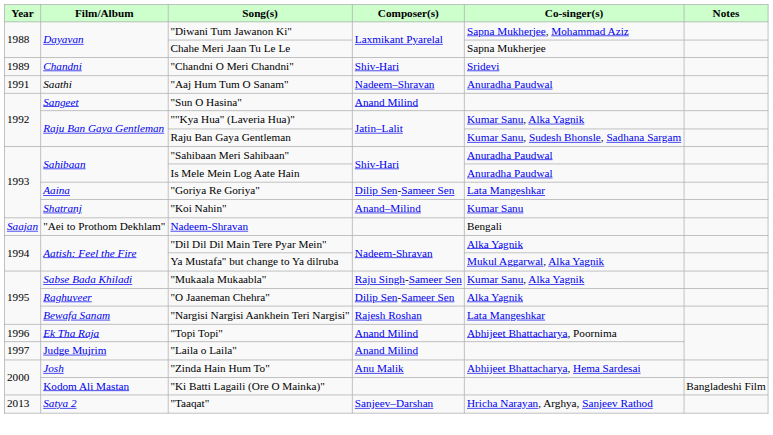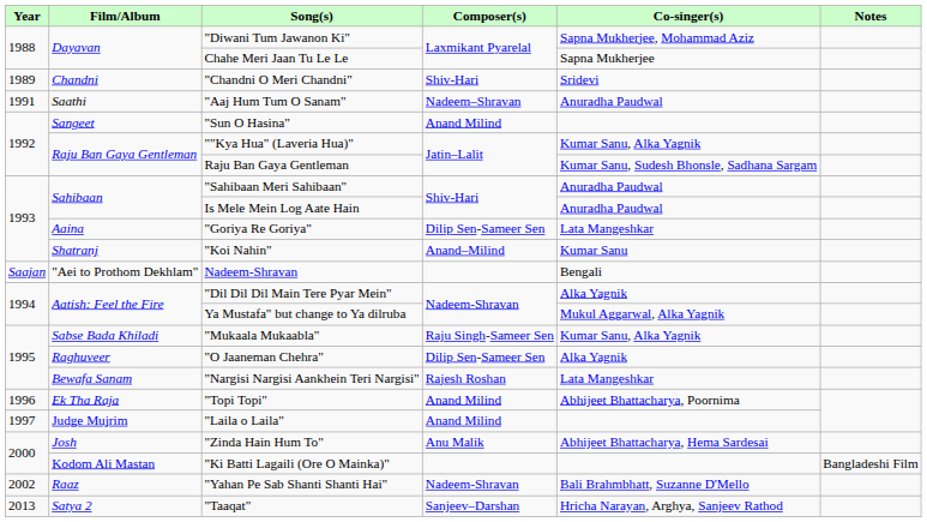 <table class="wikitable sortable">
 <tr style="background:#cfc; text-align:center;">
 <td><strong>Year</strong></td>
 <td><strong>Film/Album</strong></td>
 <td><strong>Song(s)</strong></td>
 <td><strong>Composer(s)</strong></td>
 <td><strong>Co-singer(s)</strong></td>
 <td><strong>Notes</strong></td>
 </tr>
 <tr>
 <td rowspan="2">1988</td>
 <td rowspan="2"><em><a href='#'>Dayavan</a></em></td>
 <td>"Diwani Tum Jawanon Ki"</td>
 <td rowspan="2"><a href='#'>Laxmikant Pyarelal</a></td>
 <td><a href='#'>Sapna Mukherjee</a>, <a href='#'>Mohammad Aziz</a></td>
 <td></td>
 </tr>
 <tr>
 <td>Chahe Meri Jaan Tu Le Le</td>
 <td>Sapna Mukherjee</td>
 <td></td>
 </tr>
 <tr>
 <td rowspan="1">1989</td>
 <td><em><a href='#'>Chandni</a></em></td>
 <td>"Chandni O Meri Chandni"</td>
 <td><a href='#'>Shiv-Hari</a></td>
 <td><a href='#'>Sridevi</a></td>
 <td></td>
 </tr>
 <tr>
 <td rowspan="1">1991</td>
 <td><em>Saathi</em></td>
 <td>"Aaj Hum Tum O Sanam"</td>
 <td><a href='#'>Nadeem–Shravan</a></td>
 <td><a href='#'>Anuradha Paudwal</a></td>
 <td></td>
 </tr>
 <tr>
 <td rowspan="3">1992</td>
 <td><em><a href='#'>Sangeet</a></em></td>
 <td>"Sun O Hasina"</td>
 <td><a href='#'>Anand Milind</a></td>
 <td></td>
 <td></td>
 </tr>
 <tr>
 <td rowspan="2"><em><a href='#'>Raju Ban Gaya Gentleman</a></em></td>
 <td>""Kya Hua" (Laveria Hua)"</td>
 <td rowspan="2"><a href='#'>Jatin–Lalit</a></td>
 <td><a href='#'>Kumar Sanu</a>, <a href='#'>Alka Yagnik</a></td>
 <td></td>
 </tr>
 <tr>
 <td>Raju Ban Gaya Gentleman</td>
 <td><a href='#'>Kumar Sanu</a>, <a href='#'>Sudesh Bhonsle</a>, <a href='#'>Sadhana Sargam</a></td>
 <td></td>
 </tr>
 <tr>
 <td rowspan="4">1993</td>
 <td rowspan="2"><em><a href='#'>Sahibaan</a></em></td>
 <td>"Sahibaan Meri Sahibaan"</td>
 <td rowspan="2"><a href='#'>Shiv-Hari</a></td>
 <td><a href='#'>Anuradha Paudwal</a></td>
 <td></td>
 </tr>
 <tr>
 <td>Is Mele Mein Log Aate Hain</td>
 <td><a href='#'>Anuradha Paudwal</a></td>
 <td></td>
 </tr>
 <tr>
 <td><em><a href='#'>Aaina</a></em></td>
 <td>"Goriya Re Goriya"</td>
 <td><a href='#'>Dilip Sen</a>-<a href='#'>Sameer Sen</a></td>
 <td><a href='#'>Lata Mangeshkar</a></td>
 <td></td>
 </tr>
 <tr>
 <td><em><a href='#'>Shatranj</a></em></td>
 <td>"Koi Nahin"</td>
 <td><a href='#'>Anand–Milind</a></td>
 <td><a href='#'>Kumar Sanu</a></td>
 <td></td>
 </tr>
 <tr>
 <td><em><a href='#'>Saajan</a></em></td>
 <td>"Aei to Prothom Dekhlam"</td>
 <td><a href='#'>Nadeem-Shravan</a></td>
 <td></td>
 <td>Bengali</td>
 </tr>
 <tr>
 <td rowspan="2">1994</td>
 <td rowspan="2"><em><a href='#'>Aatish: Feel the Fire</a></em></td>
 <td>"Dil Dil Dil Main Tere Pyar Mein"</td>
 <td rowspan="2"><a href='#'>Nadeem-Shravan</a></td>
 <td><a href='#'>Alka Yagnik</a></td>
 <td></td>
 </tr>
 <tr>
 <td>Ya Mustafa" but change to Ya dilruba</td>
 <td><a href='#'>Mukul Aggarwal</a>, <a href='#'>Alka Yagnik</a></td>
 <td></td>
 </tr>
 <tr>
 <td rowspan="3">1995</td>
 <td><em><a href='#'>Sabse Bada Khiladi</a></em></td>
 <td>"Mukaala Mukaabla"</td>
 <td><a href='#'>Raju Singh</a>-<a href='#'>Sameer Sen</a></td>
 <td><a href='#'>Kumar Sanu</a>, <a href='#'>Alka Yagnik</a></td>
 <td></td>
 </tr>
 <tr>
 <td><em><a href='#'>Raghuveer</a></em></td>
 <td>"O Jaaneman Chehra"</td>
 <td><a href='#'>Dilip Sen</a>-<a href='#'>Sameer Sen</a></td>
 <td><a href='#'>Alka Yagnik</a></td>
 <td></td>
 </tr>
 <tr>
 <td><em><a href='#'>Bewafa Sanam</a></em></td>
 <td>"Nargisi Nargisi Aankhein Teri Nargisi"</td>
 <td><a href='#'>Rajesh Roshan</a></td>
 <td><a href='#'>Lata Mangeshkar</a></td>
 <td></td>
 </tr>
 <tr>
 <td rowspan="1">1996</td>
 <td><em><a href='#'>Ek Tha Raja</a></em></td>
 <td>"Topi Topi"</td>
 <td><a href='#'>Anand Milind</a></td>
 <td><a href='#'>Abhijeet Bhattacharya</a>, Poornima</td>
 </tr>
 <tr>
 <td rowspan="1">1997</td>
 <td><a href='#'>Judge Mujrim</a></td>
 <td>"Laila o Laila"</td>
 <td><a href='#'>Anand Milind</a></td>
 <td></td>
 </tr>
 <tr>
 <td rowspan="2">2000</td>
 <td><em><a href='#'>Josh</a></em></td>
 <td>"Zinda Hain Hum To"</td>
 <td><a href='#'>Anu Malik</a></td>
 <td><a href='#'>Abhijeet Bhattacharya</a>, <a href='#'>Hema Sardesai</a></td>
 <td></td>
 </tr>
 <tr>
 <td><a href='#'>Kodom Ali Mastan</a></td>
 <td>"Ki Batti Lagaili (Ore O Mainka)"</td>
 <td></td>
 <td></td>
 <td>Bangladeshi Film</td>
 </tr>
 <tr>
+<td rowspan="1">2002</td>
+<td><em><a href='#'>Raaz</a></em></td>
+<td>"Yahan Pe Sab Shanti Shanti Hai"</td>
+<td><a href='#'>Nadeem-Shravan</a></td>
+<td><a href='#'>Bali Brahmbhatt</a>, <a href='#'>Suzanne D'Mello</a></td>
+<td></td>
+</tr>
+<tr>
 <td rowspan="1">2013</td>
 <td><em><a href='#'>Satya 2</a></em></td>
 <td>"Taaqat"</td>
 <td><a href='#'>Sanjeev–Darshan</a></td>
 <td><a href='#'>Hricha Narayan</a>, Arghya, <a href='#'>Sanjeev Rathod</a></td>
 <td></td>
 </tr>
 </table>
